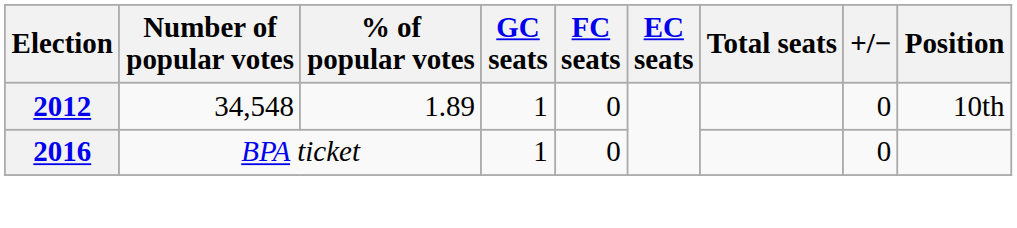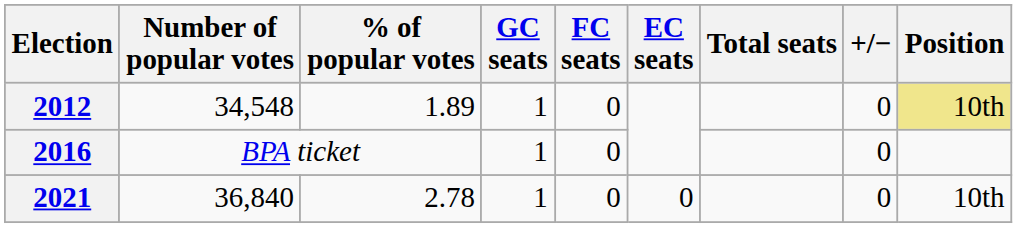 <table class="wikitable" style="text-align: right;">
 <tr align=center>
 <th><strong>Election</strong></th>
 <th>Number of<br>popular votes</th>
 <th>% of<br>popular votes</th>
 <th><a href='#'>GC</a><br>seats</th>
 <th><a href='#'>FC</a><br>seats</th>
 <th><a href='#'>EC</a><br>seats</th>
 <th>Total seats</th>
 <th>+/−</th>
 <th>Position</th>
 </tr>
 <tr>
 <th><a href='#'>2012</a></th>
 <td>34,548</td>
 <td>1.89</td>
 <td>1</td>
 <td>0</td>
 <td rowspan=2></td>
 <td></td>
 <td>0</td>
-<td>10th</td>
+<td style="background: khaki;">10th</td>
 </tr>
 <tr>
 <th><a href='#'>2016</a></th>
 <td align=center colspan=2><em><a href='#'>BPA</a> ticket</em></td>
 <td>1</td>
 <td>0</td>
 <td></td>
 <td>0</td>
 <td></td>
 </tr>
+<tr>
+<th><a href='#'>2021</a></th>
+<td>36,840</td>
+<td>2.78</td>
+<td>1</td>
+<td>0</td>
+<td>0</td>
+<td></td>
+<td>0</td>
+<td>10th</td>
+</tr>
 </table>
